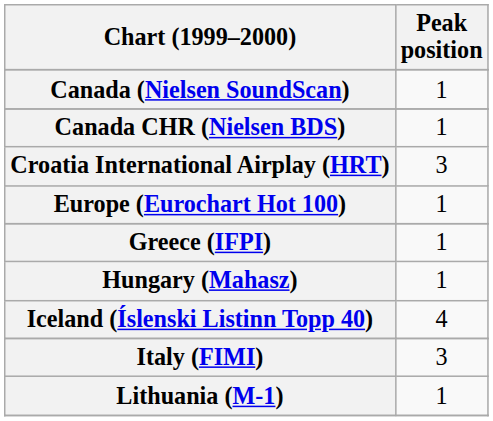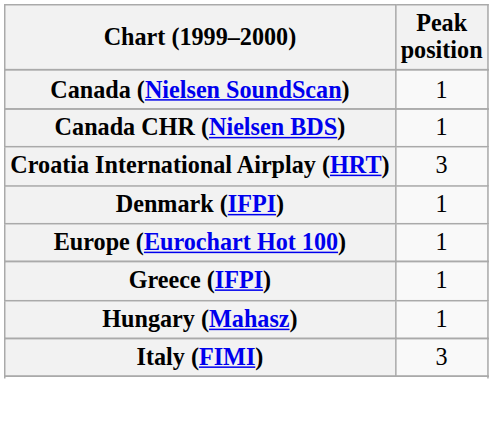 <table class="wikitable sortable plainrowheaders" style="text-align:center">
 <tr>
 <th>Chart (1999–2000)</th>
 <th>Peak<br>position</th>
 </tr>
 <tr>
 </tr>
 <tr>
 </tr>
 <tr>
 </tr>
 <tr>
 </tr>
 <tr>
 <th scope="row">Canada (<a href='#'>Nielsen SoundScan</a>)</th>
 <td>1</td>
 </tr>
 <tr>
 </tr>
 <tr>
 </tr>
 <tr>
 </tr>
 <tr>
 <th scope="row">Canada CHR (<a href='#'>Nielsen BDS</a>)</th>
 <td style="text-align:center">1</td>
 </tr>
 <tr>
 <th scope="row">Croatia International Airplay (<a href='#'>HRT</a>)</th>
 <td>3</td>
 </tr>
 <tr>
+<th scope="row">Denmark (<a href='#'>IFPI</a>)</th>
+<td>1</td>
+</tr>
+<tr>
 <th scope="row">Europe (<a href='#'>Eurochart Hot 100</a>)</th>
 <td>1</td>
 </tr>
 <tr>
 </tr>
 <tr>
 </tr>
 <tr>
 </tr>
 <tr>
 <th scope="row">Greece (<a href='#'>IFPI</a>)</th>
 <td>1</td>
 </tr>
 <tr>
 <th scope="row">Hungary (<a href='#'>Mahasz</a>)</th>
 <td>1</td>
 </tr>
 <tr>
-<th scope="row">Iceland (<a href='#'>Íslenski Listinn Topp 40</a>)</th>
-<td>4</td>
-</tr>
-<tr>
 </tr>
 <tr>
 <th scope="row">Italy (<a href='#'>FIMI</a>)</th>
 <td>3</td>
-</tr>
-<tr>
-<th scope="row">Lithuania (<a href='#'>M-1</a>)</th>
-<td>1</td>
 </tr>
 <tr>
 </tr>
 <tr>
 </tr>
 <tr>
 </tr>
 <tr>
 </tr>
 <tr>
 </tr>
 <tr>
 </tr>
 <tr>
 </tr>
 <tr>
 </tr>
 <tr>
 </tr>
 <tr>
 </tr>
 <tr>
 </tr>
 <tr>
 </tr>
 <tr>
 </tr>
 <tr>
 </tr>
 <tr>
 </tr>
 </table>
